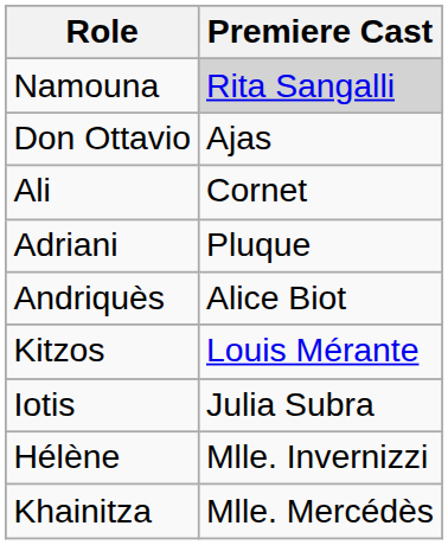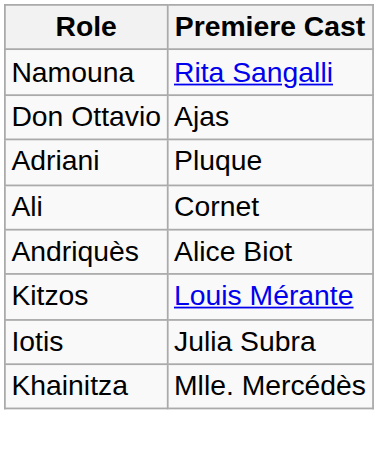 <table class="wikitable">
 <tr>
 <th>Role</th>
 <th>Premiere Cast</th>
 </tr>
 <tr>
 <td>Namouna</td>
-<td style="background: lightgrey;"><a href='#'>Rita Sangalli</a></td>
+<td><a href='#'>Rita Sangalli</a></td>
 </tr>
 <tr>
 <td>Don Ottavio</td>
 <td>Ajas</td>
 </tr>
 <tr>
+<td>Adriani</td>
+<td>Pluque</td>
+</tr>
+<tr>
 <td>Ali</td>
 <td>Cornet</td>
-</tr>
-<tr>
-<td>Adriani</td>
-<td>Pluque</td>
 </tr>
 <tr>
 <td>Andriquès</td>
 <td>Alice Biot</td>
 </tr>
 <tr>
 <td>Kitzos</td>
 <td><a href='#'>Louis Mérante</a></td>
 </tr>
 <tr>
 <td>Iotis</td>
 <td>Julia Subra</td>
 </tr>
 <tr>
-<td>Hélène</td>
-<td>Mlle. Invernizzi</td>
-</tr>
-<tr>
 <td>Khainitza</td>
 <td>Mlle. Mercédès</td>
 </tr>
 </table>
